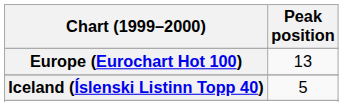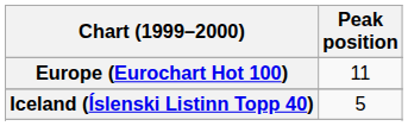 <table class="wikitable sortable plainrowheaders" style="text-align:center">
 <tr>
 <th>Chart (1999–2000)</th>
 <th>Peak<br>position</th>
 </tr>
 <tr>
 </tr>
 <tr>
 </tr>
 <tr>
 </tr>
 <tr>
 </tr>
 <tr>
 <th scope="row">Europe (<a href='#'>Eurochart Hot 100</a>)</th>
-<td>13</td>
+<td>11</td>
 </tr>
 <tr>
 </tr>
 <tr>
 <th scope="row">Iceland (<a href='#'>Íslenski Listinn Topp 40</a>)</th>
 <td>5</td>
 </tr>
 <tr>
 </tr>
 <tr>
 </tr>
 <tr>
 </tr>
 <tr>
 </tr>
 <tr>
 </tr>
 <tr>
 </tr>
 <tr>
 </tr>
 <tr>
 </tr>
 <tr>
 </tr>
 <tr>
 </tr>
 <tr>
 </tr>
 <tr>
 </tr>
 <tr>
 </tr>
 </table>
